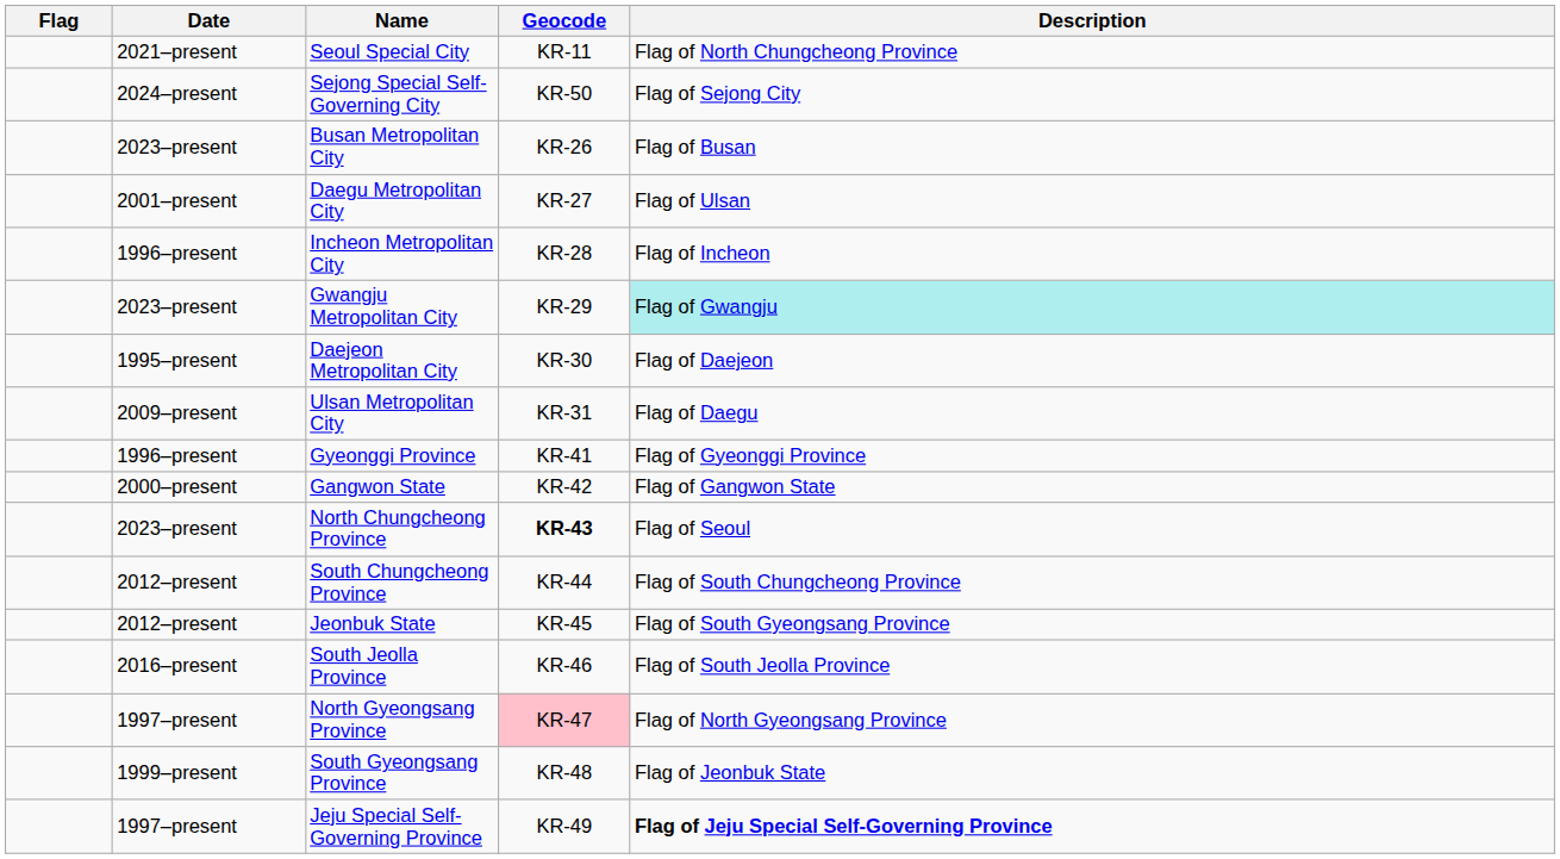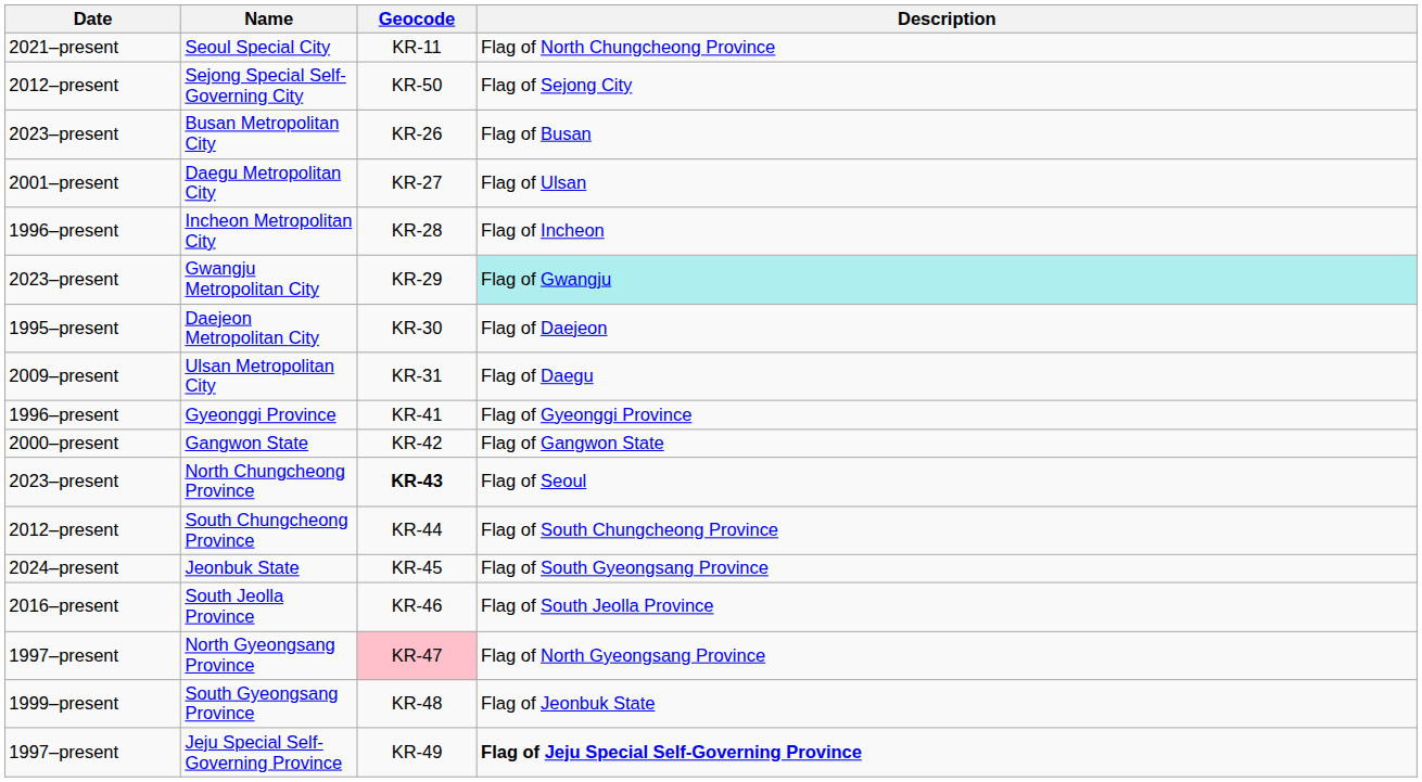 <table class="wikitable sortable" style="width:100%;">
 <tr>
-<th>Flag</th>
 <th style="width:150px">Date</th>
 <th style="width:150px">Name</th>
 <th style="width:100px"><a href='#'>Geocode</a></th>
 <th style="min-width:250px">Description</th>
 </tr>
 <tr>
-<td></td>
 <td>2021–present</td>
 <td><a href='#'>Seoul Special City</a></td>
 <td style="text-align:center">KR-11</td>
 <td>Flag of <a href='#'>North Chungcheong Province</a></td>
 </tr>
 <tr>
-<td></td>
-<td>2024–present</td>
+<td>2012–present</td>
 <td><a href='#'>Sejong Special Self-Governing City</a></td>
 <td style="text-align:center">KR-50</td>
 <td>Flag of <a href='#'>Sejong City</a></td>
 </tr>
 <tr>
-<td></td>
 <td>2023–present</td>
 <td><a href='#'>Busan Metropolitan City</a></td>
 <td style="text-align:center">KR-26</td>
 <td>Flag of <a href='#'>Busan</a></td>
 </tr>
 <tr>
-<td></td>
 <td>2001–present</td>
 <td><a href='#'>Daegu Metropolitan City</a></td>
 <td style="text-align:center">KR-27</td>
 <td>Flag of <a href='#'>Ulsan</a></td>
 </tr>
 <tr>
-<td></td>
 <td>1996–present</td>
 <td><a href='#'>Incheon Metropolitan City</a></td>
 <td style="text-align:center">KR-28</td>
 <td>Flag of <a href='#'>Incheon</a></td>
 </tr>
 <tr>
-<td></td>
 <td>2023–present</td>
 <td><a href='#'>Gwangju Metropolitan City</a></td>
 <td style="text-align:center">KR-29</td>
 <td style="background: paleturquoise;">Flag of <a href='#'>Gwangju</a></td>
 </tr>
 <tr>
-<td></td>
 <td>1995–present</td>
 <td><a href='#'>Daejeon Metropolitan City</a></td>
 <td style="text-align:center">KR-30</td>
 <td>Flag of <a href='#'>Daejeon</a></td>
 </tr>
 <tr>
-<td></td>
 <td>2009–present</td>
 <td><a href='#'>Ulsan Metropolitan City</a></td>
 <td style="text-align:center">KR-31</td>
 <td>Flag of <a href='#'>Daegu</a></td>
 </tr>
 <tr>
-<td></td>
 <td>1996–present</td>
 <td><a href='#'>Gyeonggi Province</a></td>
 <td style="text-align:center">KR-41</td>
 <td>Flag of <a href='#'>Gyeonggi Province</a></td>
 </tr>
 <tr>
-<td></td>
 <td>2000–present</td>
 <td><a href='#'>Gangwon State</a></td>
 <td style="text-align:center">KR-42</td>
 <td>Flag of <a href='#'>Gangwon State</a></td>
 </tr>
 <tr>
-<td></td>
 <td>2023–present</td>
 <td><a href='#'>North Chungcheong Province</a></td>
 <td style="text-align:center"><strong>KR-43</strong></td>
 <td>Flag of <a href='#'>Seoul</a></td>
 </tr>
 <tr>
-<td></td>
 <td>2012–present</td>
 <td><a href='#'>South Chungcheong Province</a></td>
 <td style="text-align:center">KR-44</td>
 <td>Flag of <a href='#'>South Chungcheong Province</a></td>
 </tr>
 <tr>
-<td></td>
-<td>2012–present</td>
+<td>2024–present</td>
 <td><a href='#'>Jeonbuk State</a></td>
 <td style="text-align:center">KR-45</td>
 <td>Flag of <a href='#'>South Gyeongsang Province</a></td>
 </tr>
 <tr>
-<td></td>
 <td>2016–present</td>
 <td><a href='#'>South Jeolla Province</a></td>
 <td style="text-align:center">KR-46</td>
 <td>Flag of <a href='#'>South Jeolla Province</a></td>
 </tr>
 <tr>
-<td></td>
 <td>1997–present</td>
 <td><a href='#'>North Gyeongsang Province</a></td>
 <td style="background: pink; text-align:center">KR-47</td>
 <td>Flag of <a href='#'>North Gyeongsang Province</a></td>
 </tr>
 <tr>
-<td></td>
 <td>1999–present</td>
 <td><a href='#'>South Gyeongsang Province</a></td>
 <td style="text-align:center">KR-48</td>
 <td>Flag of <a href='#'>Jeonbuk State</a></td>
 </tr>
 <tr>
-<td></td>
 <td>1997–present</td>
 <td><a href='#'>Jeju Special Self-Governing Province</a></td>
 <td style="text-align:center">KR-49</td>
 <td><strong>Flag of <a href='#'>Jeju Special Self-Governing Province</a></strong></td>
 </tr>
 </table>
